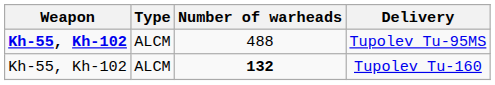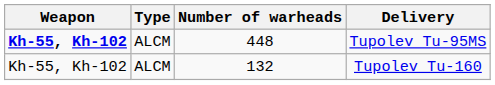 <table class="wikitable sortable" style="text-align: center;">
 <tr>
 <th>Weapon</th>
 <th>Type</th>
 <th>Number of warheads</th>
 <th>Delivery</th>
 </tr>
 <tr>
 <td><strong><a href='#'>Kh-55</a>, <a href='#'>Kh-102</a></strong></td>
 <td>ALCM</td>
-<td>488</td>
+<td>448</td>
 <td><a href='#'>Tupolev Tu-95MS</a></td>
 </tr>
 <tr>
 <td>Kh-55, Kh-102</td>
 <td>ALCM</td>
-<td><strong>132</strong></td>
+<td>132</td>
 <td><a href='#'>Tupolev Tu-160</a></td>
 </tr>
 </table>
